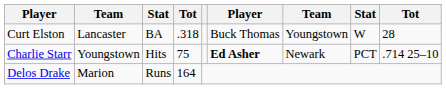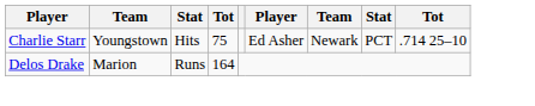 <table class="wikitable">
 <tr>
 <th>Player</th>
 <th>Team</th>
 <th>Stat</th>
 <th>Tot</th>
 <th></th>
 <th>Player</th>
 <th>Team</th>
 <th>Stat</th>
 <th>Tot</th>
 </tr>
 <tr>
-<td>Curt Elston</td>
-<td>Lancaster</td>
-<td>BA</td>
-<td>.318</td>
-<td></td>
-<td>Buck Thomas</td>
-<td>Youngstown</td>
-<td>W</td>
-<td>28</td>
-</tr>
-<tr>
 <td><a href='#'>Charlie Starr</a></td>
 <td>Youngstown</td>
 <td>Hits</td>
 <td>75</td>
 <td></td>
-<td><strong>Ed Asher</strong></td>
+<td>Ed Asher</td>
 <td>Newark</td>
 <td>PCT</td>
 <td>.714 25–10</td>
 </tr>
 <tr>
 <td><a href='#'>Delos Drake</a></td>
 <td>Marion</td>
 <td>Runs</td>
 <td>164</td>
 </tr>
 </table>
